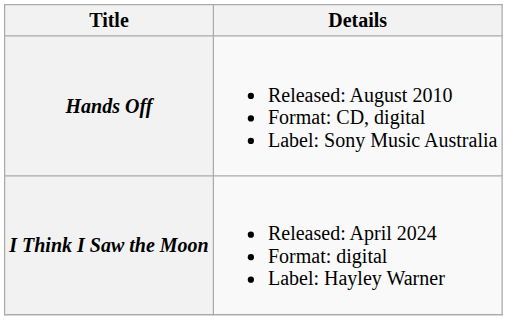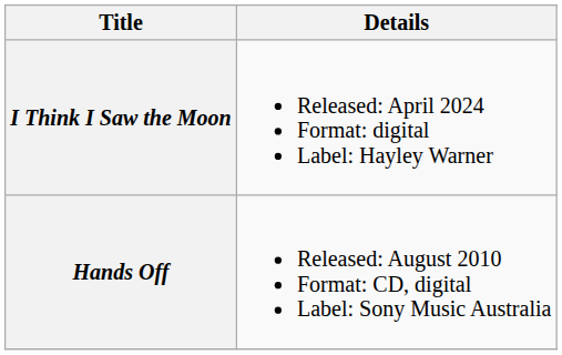 <table class="wikitable plainrowheaders">
 <tr>
 <th>Title</th>
 <th>Details</th>
 </tr>
 <tr>
+<th scope="row"><em>I Think I Saw the Moon</em></th>
+<td><br><ul><li>Released: April 2024</li><li>Format: digital</li><li>Label: Hayley Warner</li></ul></td>
+</tr>
+<tr>
 <th scope="row"><em>Hands Off</em></th>
 <td><br><ul><li>Released: August 2010</li><li>Format: CD, digital</li><li>Label: Sony Music Australia</li></ul></td>
 </tr>
 <tr>
-<th scope="row"><em>I Think I Saw the Moon</em></th>
-<td><br><ul><li>Released: April 2024</li><li>Format: digital</li><li>Label: Hayley Warner</li></ul></td>
-</tr>
-<tr>
 </tr>
 </table>
